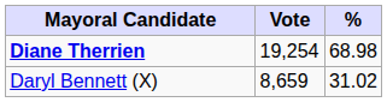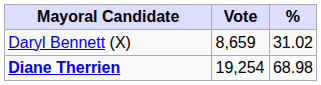 <table class="wikitable">
 <tr>
 <th style="background:#ddf; width:200px;">Mayoral Candidate</th>
 <th style="background:#ddf; width:50px;">Vote</th>
 <th style="background:#ddf; width:30px;">%</th>
 </tr>
 <tr>
+<td><a href='#'>Daryl Bennett</a> (X)</td>
+<td>8,659</td>
+<td>31.02</td>
+</tr>
+<tr>
 <td><strong><a href='#'>Diane Therrien</a></strong></td>
 <td>19,254</td>
 <td>68.98</td>
 </tr>
-<tr>
-<td><a href='#'>Daryl Bennett</a> (X)</td>
-<td>8,659</td>
-<td>31.02</td>
-</tr>
 </table>
